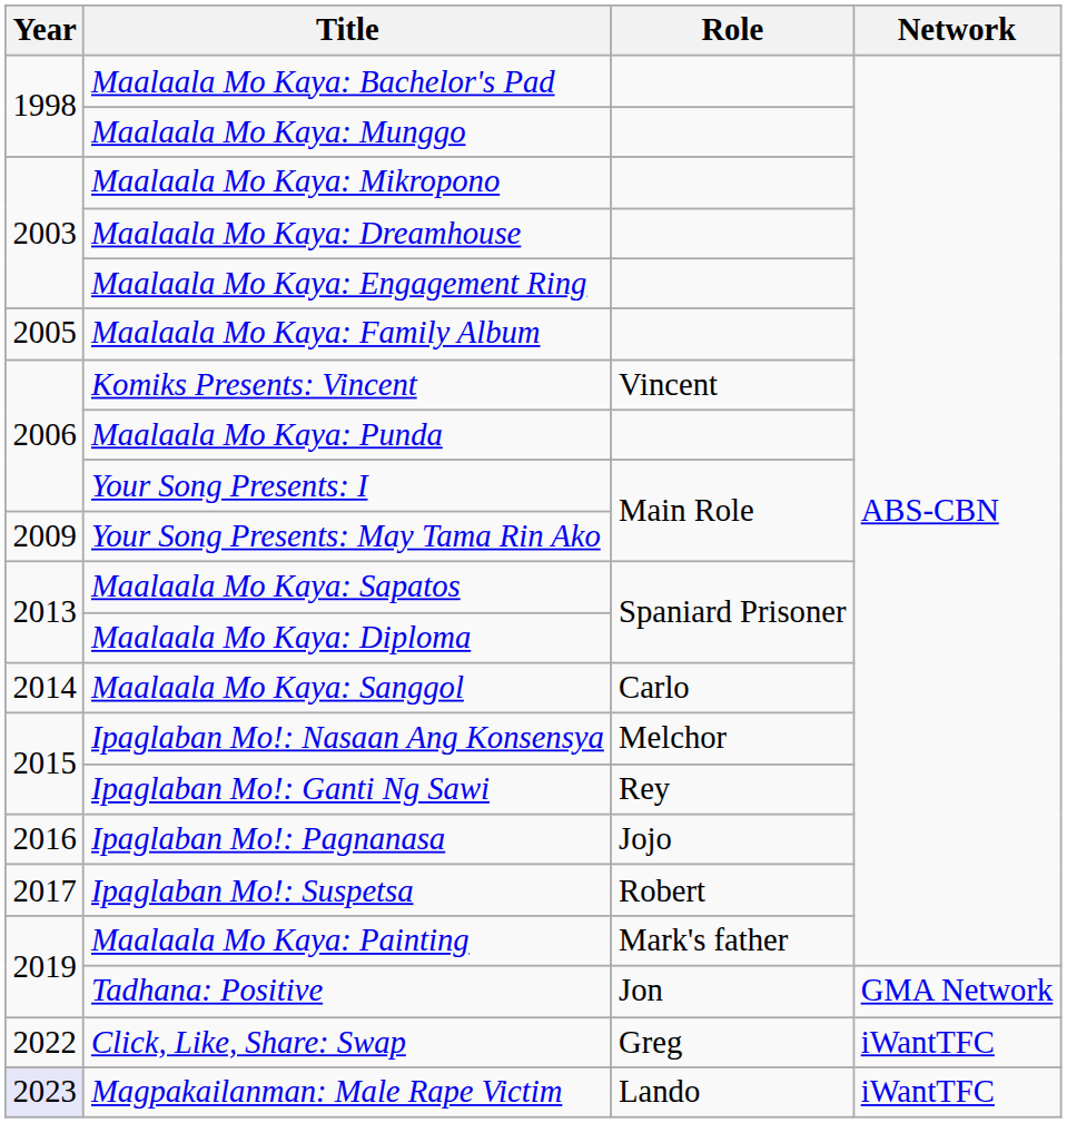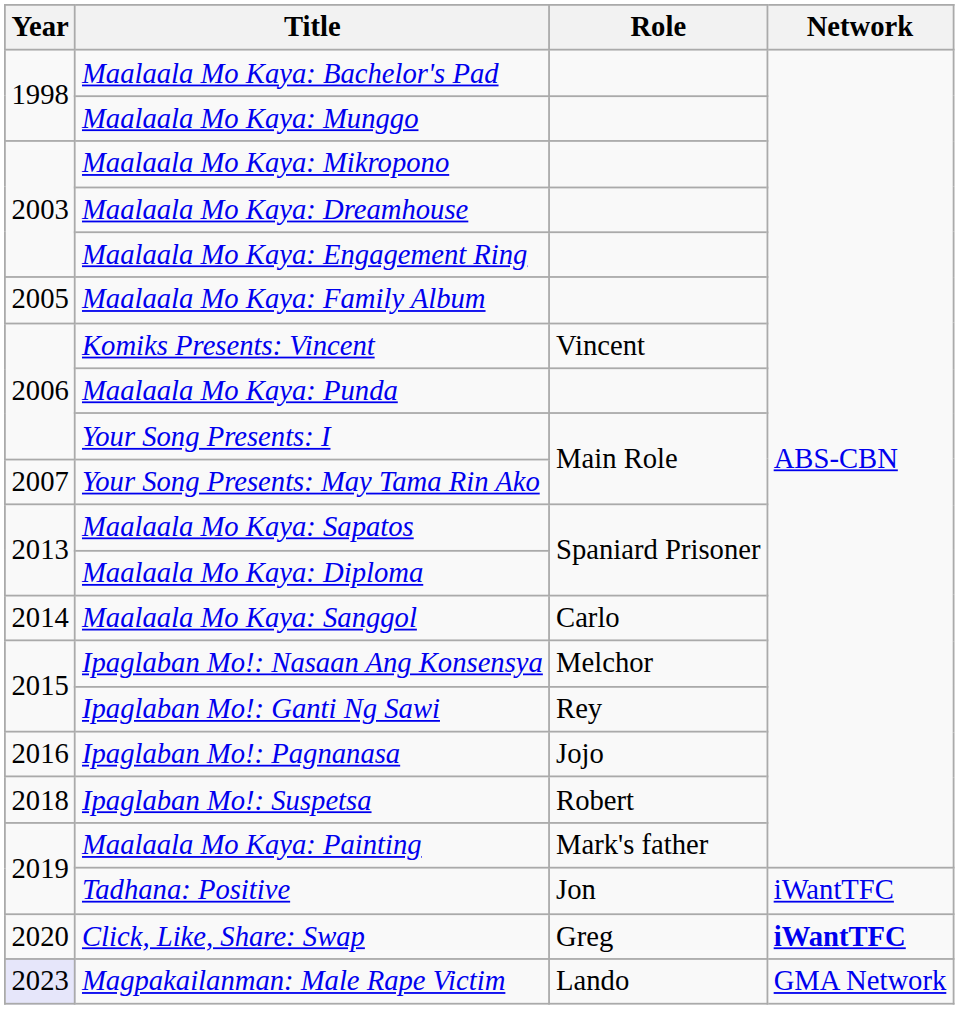 <table class="wikitable sortable">
 <tr>
 <th>Year</th>
 <th>Title</th>
 <th>Role</th>
 <th>Network</th>
 </tr>
 <tr>
 <td rowspan=2>1998</td>
 <td><em><a href='#'>Maalaala Mo Kaya: Bachelor's Pad</a></em></td>
 <td></td>
 <td rowspan=18><a href='#'>ABS-CBN</a></td>
 </tr>
 <tr>
 <td><em><a href='#'>Maalaala Mo Kaya: Munggo</a></em></td>
 <td></td>
 </tr>
 <tr>
 <td rowspan=3>2003</td>
 <td><em><a href='#'>Maalaala Mo Kaya: Mikropono</a></em></td>
 <td></td>
 </tr>
 <tr>
 <td><em><a href='#'>Maalaala Mo Kaya: Dreamhouse</a></em></td>
 <td></td>
 </tr>
 <tr>
 <td><em><a href='#'>Maalaala Mo Kaya: Engagement Ring</a></em></td>
 <td></td>
 </tr>
 <tr>
 <td>2005</td>
 <td><em><a href='#'>Maalaala Mo Kaya: Family Album</a></em></td>
 <td></td>
 </tr>
 <tr>
 <td rowspan=3>2006</td>
 <td><em><a href='#'>Komiks Presents: Vincent</a></em></td>
 <td>Vincent</td>
 </tr>
 <tr>
 <td><em><a href='#'>Maalaala Mo Kaya: Punda</a></em></td>
 <td></td>
 </tr>
 <tr>
 <td><em><a href='#'>Your Song Presents: I</a></em></td>
 <td rowspan=2>Main Role</td>
 </tr>
 <tr>
-<td>2009</td>
+<td>2007</td>
 <td><em><a href='#'>Your Song Presents: May Tama Rin Ako</a></em></td>
 </tr>
 <tr>
 <td rowspan=2>2013</td>
 <td><em><a href='#'>Maalaala Mo Kaya: Sapatos</a></em></td>
 <td rowspan=2>Spaniard Prisoner</td>
 </tr>
 <tr>
 <td><em><a href='#'>Maalaala Mo Kaya: Diploma</a></em></td>
 </tr>
 <tr>
 <td>2014</td>
 <td><em><a href='#'>Maalaala Mo Kaya: Sanggol</a></em></td>
 <td>Carlo</td>
 </tr>
 <tr>
 <td rowspan=2>2015</td>
 <td><em><a href='#'>Ipaglaban Mo!: Nasaan Ang Konsensya</a></em></td>
 <td>Melchor</td>
 </tr>
 <tr>
 <td><em><a href='#'>Ipaglaban Mo!: Ganti Ng Sawi</a></em></td>
 <td>Rey</td>
 </tr>
 <tr>
 <td>2016</td>
 <td><em><a href='#'>Ipaglaban Mo!: Pagnanasa</a></em></td>
 <td>Jojo</td>
 </tr>
 <tr>
-<td>2017</td>
+<td>2018</td>
 <td><em><a href='#'>Ipaglaban Mo!: Suspetsa</a></em></td>
 <td>Robert</td>
 </tr>
 <tr>
 <td rowspan=2>2019</td>
 <td><em><a href='#'>Maalaala Mo Kaya: Painting</a></em></td>
 <td>Mark's father</td>
 </tr>
 <tr>
 <td><em><a href='#'>Tadhana: Positive</a></em></td>
 <td>Jon</td>
-<td><a href='#'>GMA Network</a></td>
+<td><a href='#'>iWantTFC</a></td>
 </tr>
 <tr>
-<td>2022</td>
+<td>2020</td>
 <td><em><a href='#'>Click, Like, Share: Swap</a></em></td>
 <td>Greg</td>
-<td><a href='#'>iWantTFC</a></td>
+<td><strong><a href='#'>iWantTFC</a></strong></td>
 </tr>
 <tr>
 <td style="background: lavender;">2023</td>
 <td><em><a href='#'>Magpakailanman: Male Rape Victim</a></em></td>
 <td>Lando</td>
-<td><a href='#'>iWantTFC</a></td>
+<td><a href='#'>GMA Network</a></td>
 </tr>
 </table>
